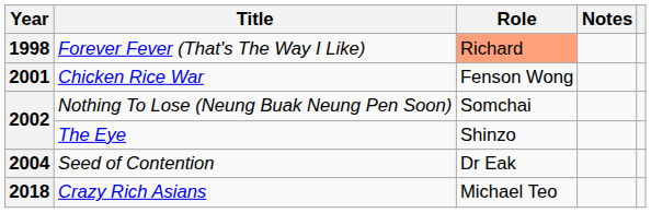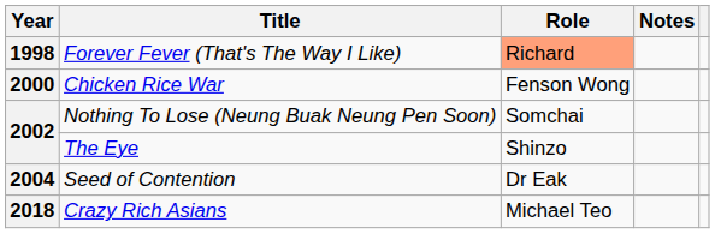 <table class="wikitable sortable plainrowheaders">
 <tr>
 <th scope="col">Year</th>
 <th scope="col">Title</th>
 <th scope="col">Role</th>
 <th scope="col" class="unsortable">Notes</th>
 <th scope="col" class="unsortable"></th>
 </tr>
 <tr>
 <th scope="row">1998</th>
 <td><em><a href='#'>Forever Fever</a> (That's The Way I Like)</em></td>
 <td style="background: lightsalmon;">Richard</td>
 <td></td>
 <td></td>
 </tr>
 <tr>
-<th scope="row">2001</th>
+<th scope="row">2000</th>
 <td><em><a href='#'>Chicken Rice War</a></em></td>
 <td>Fenson Wong</td>
 <td></td>
 <td></td>
 </tr>
 <tr>
 <th scope="row" rowspan="2">2002</th>
 <td><em>Nothing To Lose (Neung Buak Neung Pen Soon)</em></td>
 <td>Somchai</td>
 <td></td>
 <td></td>
 </tr>
 <tr>
 <td><em><a href='#'>The Eye</a></em></td>
 <td>Shinzo</td>
 <td></td>
 <td></td>
 </tr>
 <tr>
 <th scope="row">2004</th>
 <td><em>Seed of Contention</em></td>
 <td>Dr Eak</td>
 <td></td>
 <td></td>
 </tr>
 <tr>
 <th scope="row">2018</th>
 <td><em><a href='#'>Crazy Rich Asians</a></em></td>
 <td>Michael Teo</td>
 <td></td>
 <td></td>
 </tr>
 </table>
